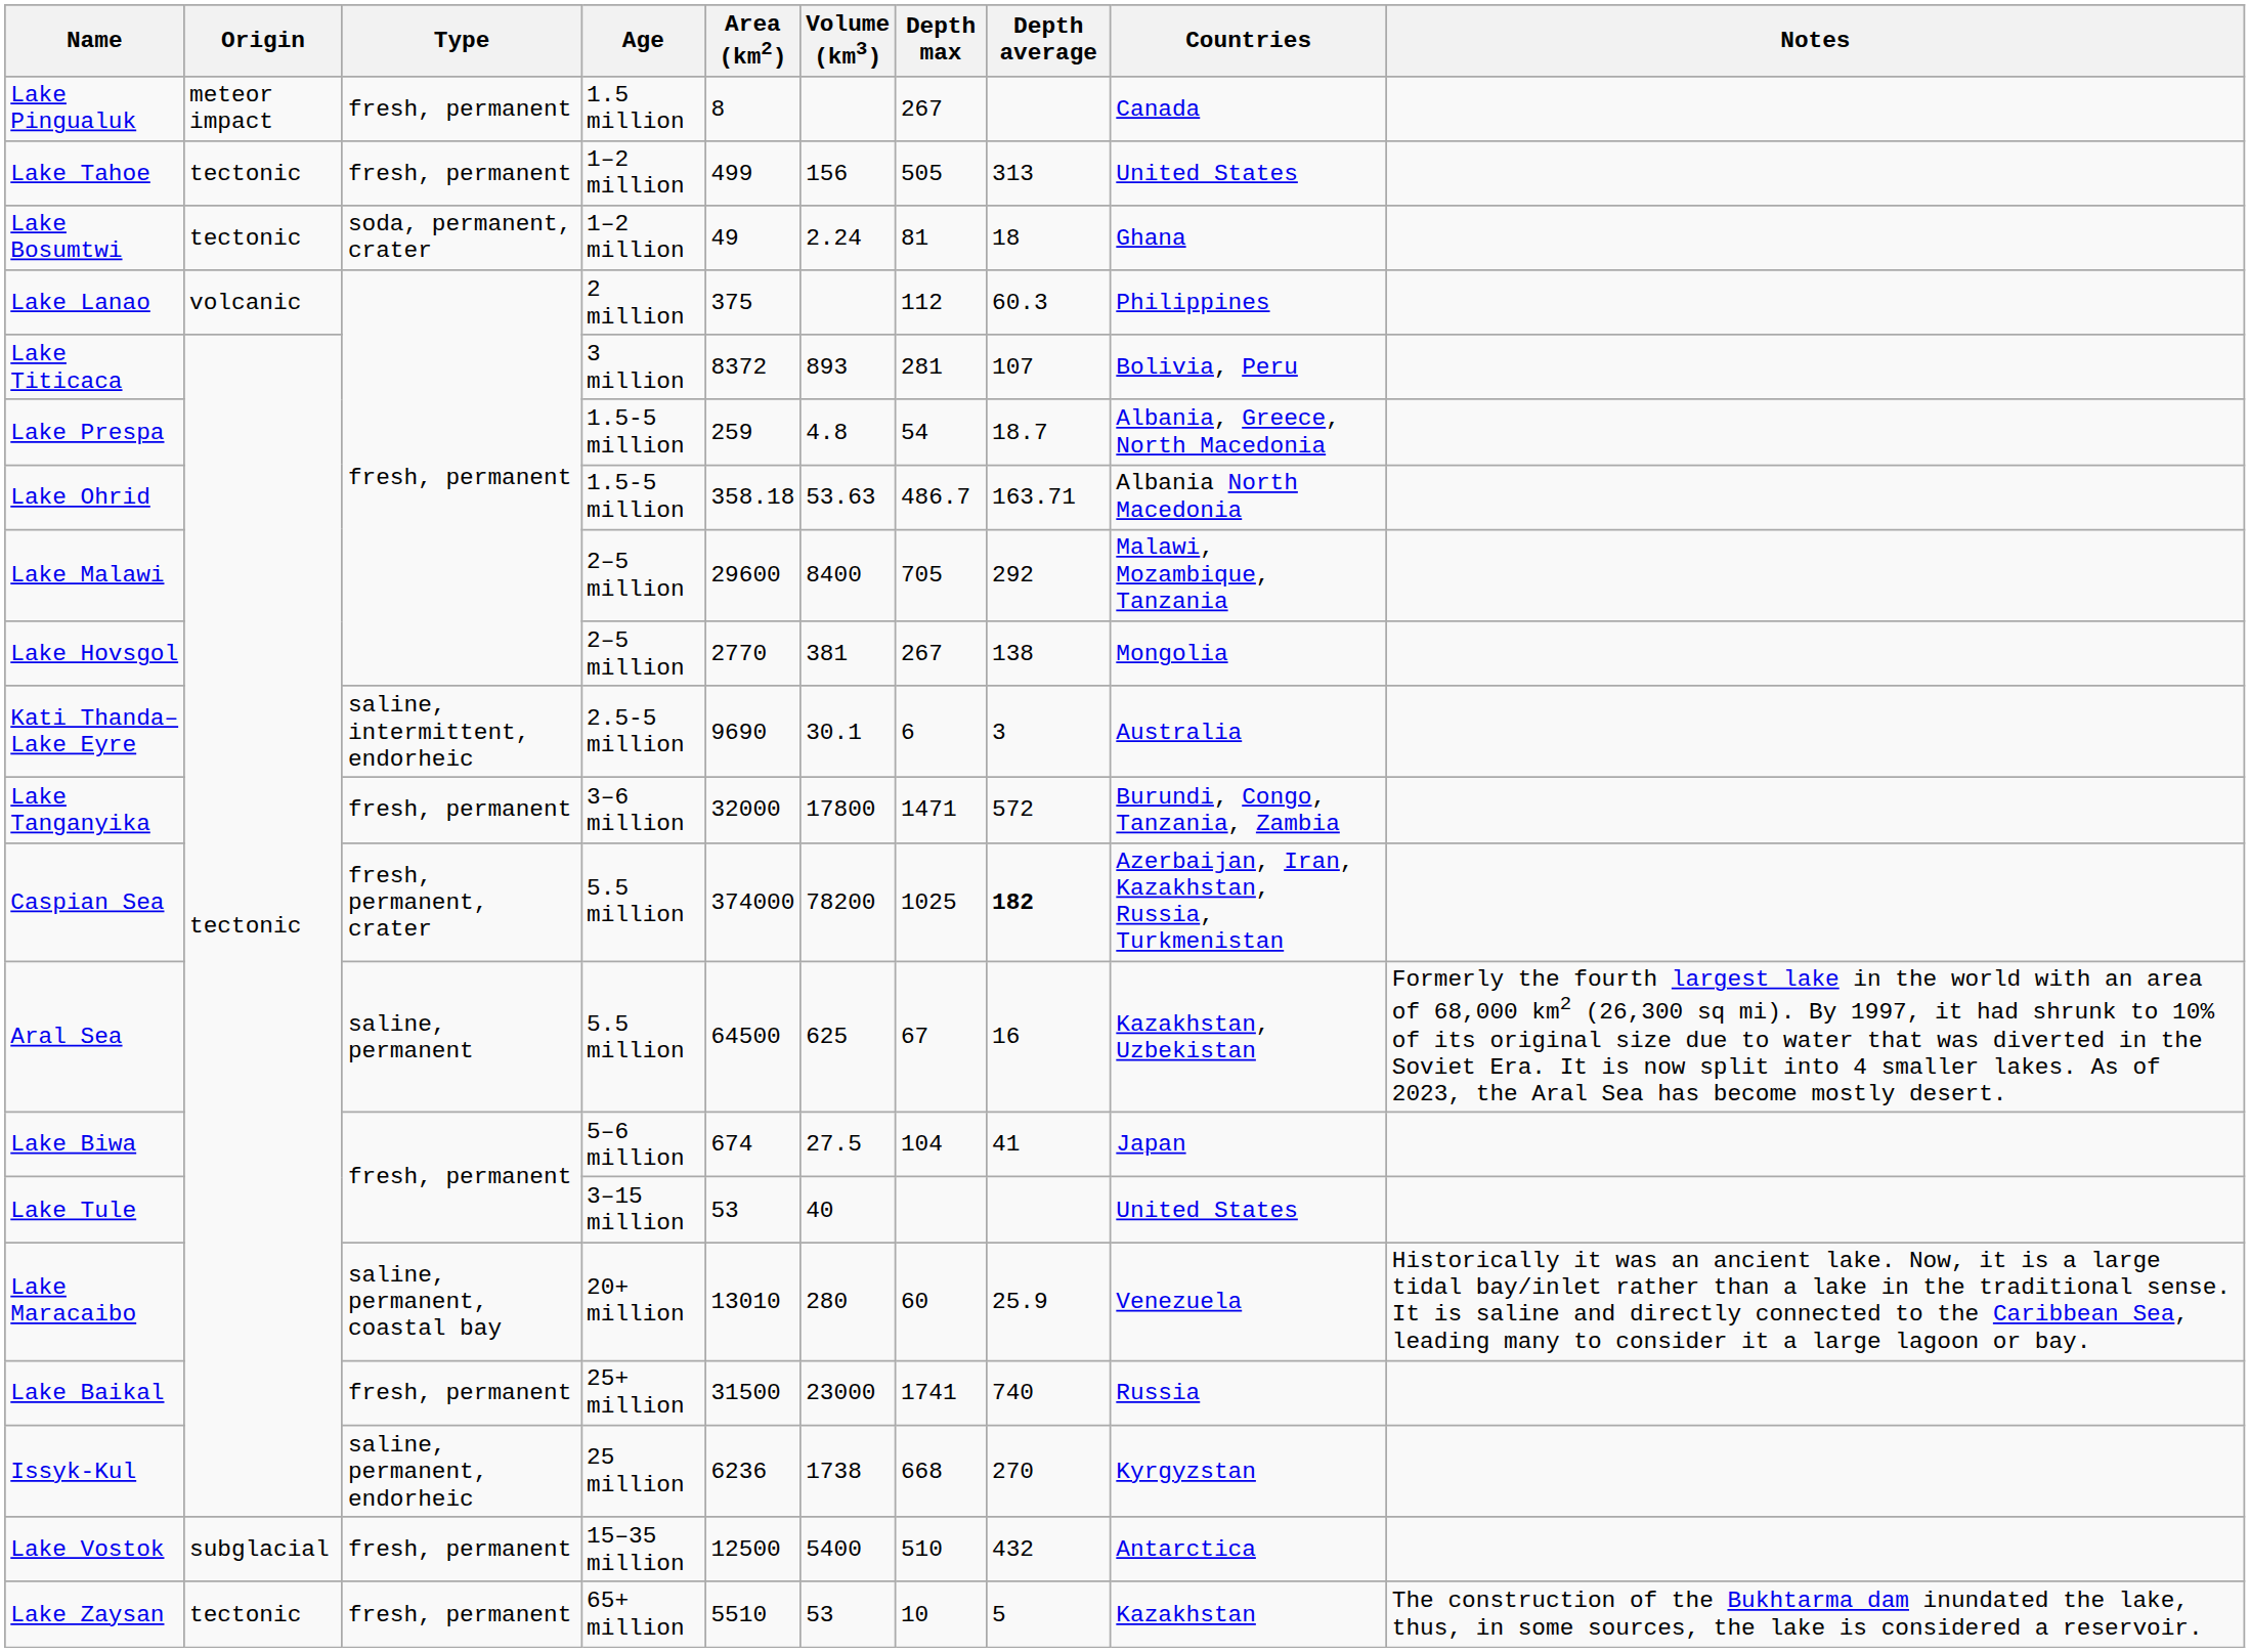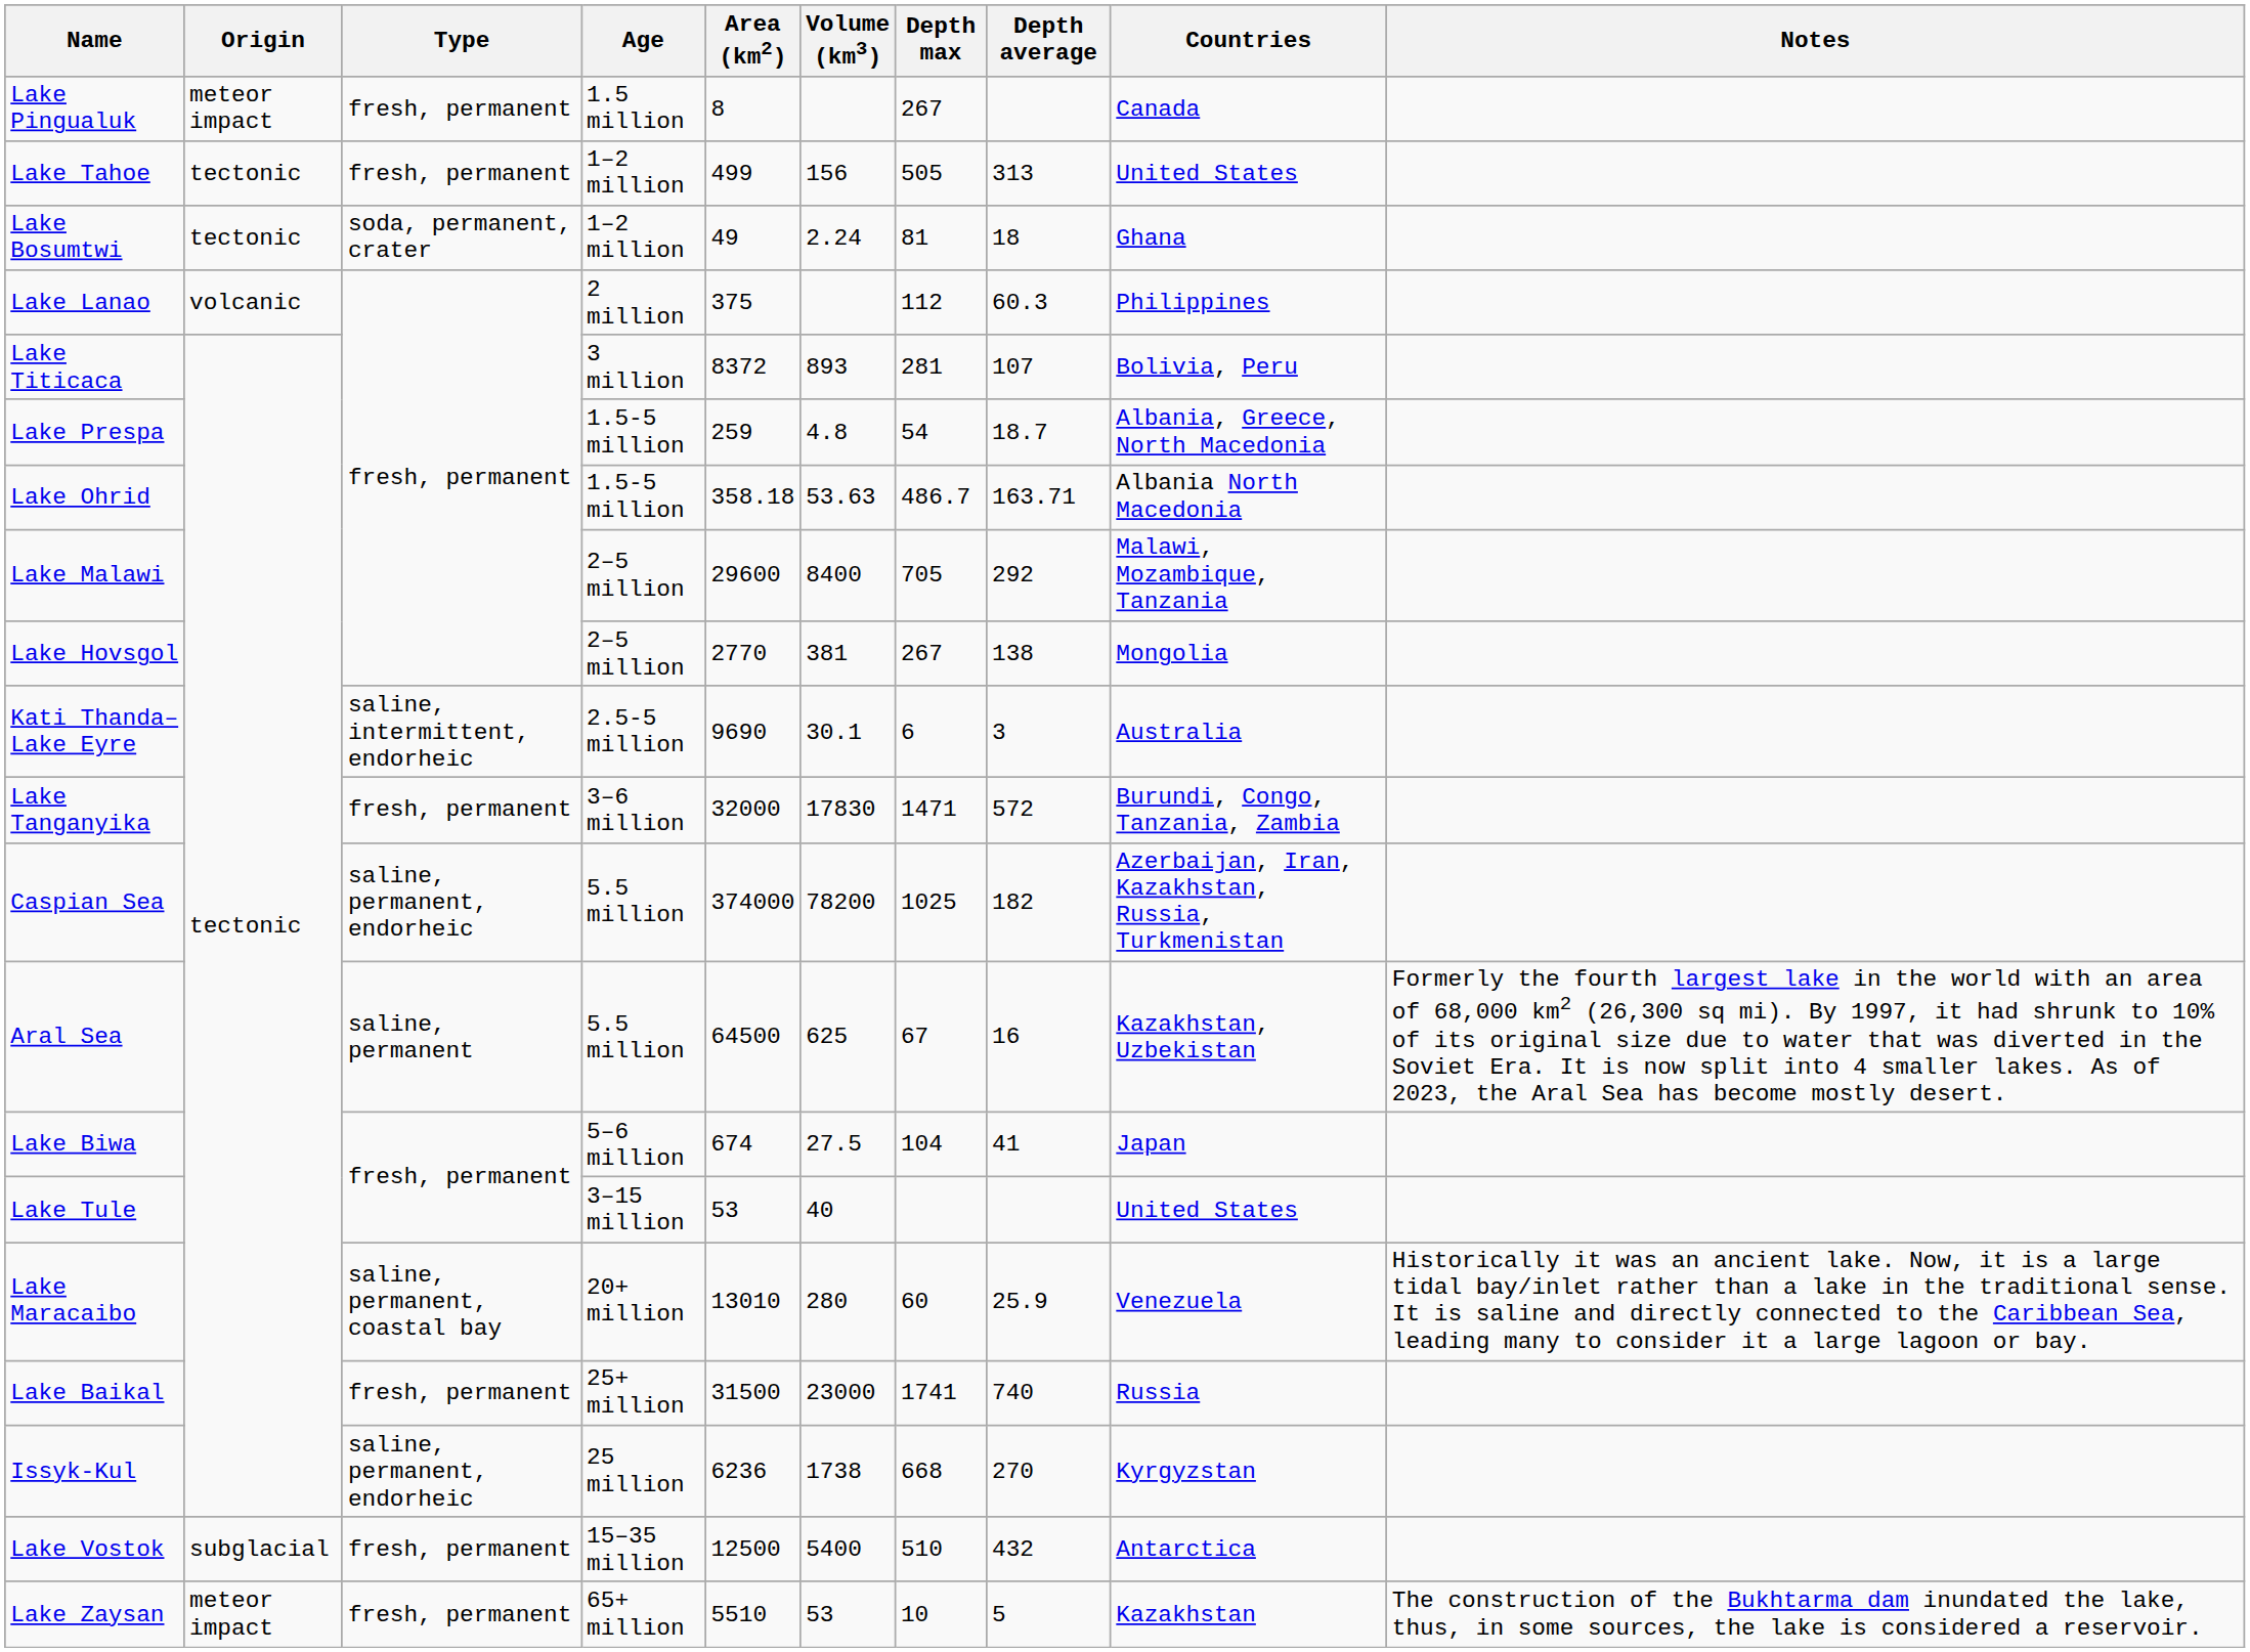 <table class="wikitable sortable">
 <tr>
 <th>Name</th>
 <th>Origin</th>
 <th>Type</th>
 <th>Age</th>
 <th>Area<br>(km<sup>2</sup>)</th>
 <th>Volume<br>(km<sup>3</sup>)</th>
 <th>Depth max</th>
 <th>Depth average</th>
 <th>Countries</th>
 <th class="unsortable">Notes</th>
 </tr>
 <tr>
 <td><a href='#'>Lake Pingualuk</a></td>
 <td>meteor impact</td>
 <td>fresh, permanent</td>
 <td>1.5 million</td>
 <td>8</td>
 <td></td>
 <td>267</td>
 <td></td>
 <td><a href='#'>Canada</a></td>
 <td></td>
 </tr>
 <tr>
 <td><a href='#'>Lake Tahoe</a></td>
 <td>tectonic</td>
 <td>fresh, permanent</td>
 <td>1–2 million</td>
 <td>499</td>
 <td>156</td>
 <td>505</td>
 <td>313</td>
 <td><a href='#'>United States</a></td>
 <td></td>
 </tr>
 <tr>
 <td><a href='#'>Lake Bosumtwi</a></td>
 <td>tectonic</td>
 <td>soda, permanent, crater</td>
 <td>1–2 million</td>
 <td>49</td>
 <td>2.24</td>
 <td>81</td>
 <td>18</td>
 <td><a href='#'>Ghana</a></td>
 <td></td>
 </tr>
 <tr>
 <td><a href='#'>Lake Lanao</a></td>
 <td>volcanic</td>
 <td rowspan="6">fresh, permanent</td>
 <td>2 million</td>
 <td>375</td>
 <td></td>
 <td>112</td>
 <td>60.3</td>
 <td><a href='#'>Philippines</a></td>
 <td></td>
 </tr>
 <tr>
 <td><a href='#'>Lake Titicaca</a></td>
 <td rowspan="14">tectonic</td>
 <td>3 million</td>
 <td>8372</td>
 <td>893</td>
 <td>281</td>
 <td>107</td>
 <td><a href='#'>Bolivia</a>, <a href='#'>Peru</a></td>
 <td></td>
 </tr>
 <tr>
 <td><a href='#'>Lake Prespa</a></td>
 <td>1.5-5 million</td>
 <td>259</td>
 <td>4.8</td>
 <td>54</td>
 <td>18.7</td>
 <td><a href='#'>Albania</a>, <a href='#'>Greece</a>, <a href='#'>North Macedonia</a></td>
 <td></td>
 </tr>
 <tr>
 <td><a href='#'>Lake Ohrid</a></td>
 <td>1.5-5 million</td>
 <td>358.18</td>
 <td>53.63</td>
 <td>486.7</td>
 <td>163.71</td>
 <td>Albania <a href='#'>North Macedonia</a></td>
 <td></td>
 </tr>
 <tr>
 <td><a href='#'>Lake Malawi</a></td>
 <td>2–5 million</td>
 <td>29600</td>
 <td>8400</td>
 <td>705</td>
 <td>292</td>
 <td><a href='#'>Malawi</a>, <a href='#'>Mozambique</a>, <a href='#'>Tanzania</a></td>
 <td></td>
 </tr>
 <tr>
 <td><a href='#'>Lake Hovsgol</a></td>
 <td>2–5 million</td>
 <td>2770</td>
 <td>381</td>
 <td>267</td>
 <td>138</td>
 <td><a href='#'>Mongolia</a></td>
 <td></td>
 </tr>
 <tr>
 <td><a href='#'>Kati Thanda–Lake Eyre</a></td>
 <td>saline, intermittent, endorheic</td>
 <td>2.5-5 million</td>
 <td>9690</td>
 <td>30.1</td>
 <td>6</td>
 <td>3</td>
 <td><a href='#'>Australia</a></td>
 <td></td>
 </tr>
 <tr>
 <td><a href='#'>Lake Tanganyika</a></td>
 <td>fresh, permanent</td>
 <td>3–6 million</td>
 <td>32000</td>
-<td>17800</td>
+<td>17830</td>
 <td>1471</td>
 <td>572</td>
 <td><a href='#'>Burundi</a>, <a href='#'>Congo</a>, <a href='#'>Tanzania</a>, <a href='#'>Zambia</a></td>
 <td></td>
 </tr>
 <tr>
 <td><a href='#'>Caspian Sea</a></td>
-<td>fresh, permanent, crater</td>
+<td>saline, permanent, endorheic</td>
 <td>5.5 million</td>
 <td>374000</td>
 <td>78200</td>
 <td>1025</td>
-<td><strong>182</strong></td>
+<td>182</td>
 <td><a href='#'>Azerbaijan</a>, <a href='#'>Iran</a>, <a href='#'>Kazakhstan</a>, <a href='#'>Russia</a>, <a href='#'>Turkmenistan</a></td>
 <td></td>
 </tr>
 <tr>
 <td><a href='#'>Aral Sea</a></td>
 <td>saline, permanent</td>
 <td>5.5 million</td>
 <td>64500</td>
 <td>625</td>
 <td>67</td>
 <td>16</td>
 <td><a href='#'>Kazakhstan</a>, <a href='#'>Uzbekistan</a></td>
 <td>Formerly the fourth <a href='#'>largest lake</a> in the world with an area of 68,000 km<sup>2</sup> (26,300 sq mi). By 1997, it had shrunk to 10% of its original size due to water that was diverted in the Soviet Era. It is now split into 4 smaller lakes. As of 2023, the Aral Sea has become mostly desert.</td>
 </tr>
 <tr>
 <td><a href='#'>Lake Biwa</a></td>
 <td rowspan="2">fresh, permanent</td>
 <td>5–6 million</td>
 <td>674</td>
 <td>27.5</td>
 <td>104</td>
 <td>41</td>
 <td><a href='#'>Japan</a></td>
 <td></td>
 </tr>
 <tr>
 <td><a href='#'>Lake Tule</a></td>
 <td>3–15 million</td>
 <td>53</td>
 <td>40</td>
 <td></td>
 <td></td>
 <td><a href='#'>United States</a></td>
 <td></td>
 </tr>
 <tr>
 <td><a href='#'>Lake Maracaibo</a></td>
 <td>saline, permanent, coastal bay</td>
 <td>20+ million</td>
 <td>13010</td>
 <td>280</td>
 <td>60</td>
 <td>25.9</td>
 <td><a href='#'>Venezuela</a></td>
 <td>Historically it was an ancient lake. Now, it is a large tidal bay/inlet rather than a lake in the traditional sense. It is saline and directly connected to the <a href='#'>Caribbean Sea</a>, leading many to consider it a large lagoon or bay.</td>
 </tr>
 <tr>
 <td><a href='#'>Lake Baikal</a></td>
 <td>fresh, permanent</td>
 <td>25+ million</td>
 <td>31500</td>
 <td>23000</td>
 <td>1741</td>
 <td>740</td>
 <td><a href='#'>Russia</a></td>
 <td></td>
 </tr>
 <tr>
 <td><a href='#'>Issyk-Kul</a></td>
 <td>saline, permanent, endorheic</td>
 <td>25 million</td>
 <td>6236</td>
 <td>1738</td>
 <td>668</td>
 <td>270</td>
 <td><a href='#'>Kyrgyzstan</a></td>
 <td></td>
 </tr>
 <tr>
 <td><a href='#'>Lake Vostok</a></td>
 <td>subglacial</td>
 <td>fresh, permanent</td>
 <td>15–35 million</td>
 <td>12500</td>
 <td>5400</td>
 <td>510</td>
 <td>432</td>
 <td><a href='#'>Antarctica</a></td>
 <td></td>
 </tr>
 <tr>
 <td><a href='#'>Lake Zaysan</a></td>
-<td>tectonic</td>
+<td>meteor impact</td>
 <td>fresh, permanent</td>
 <td>65+ million</td>
 <td>5510</td>
 <td>53</td>
 <td>10</td>
 <td>5</td>
 <td><a href='#'>Kazakhstan</a></td>
 <td>The construction of the <a href='#'>Bukhtarma dam</a> inundated the lake, thus, in some sources, the lake is considered a reservoir.</td>
 </tr>
 </table>
